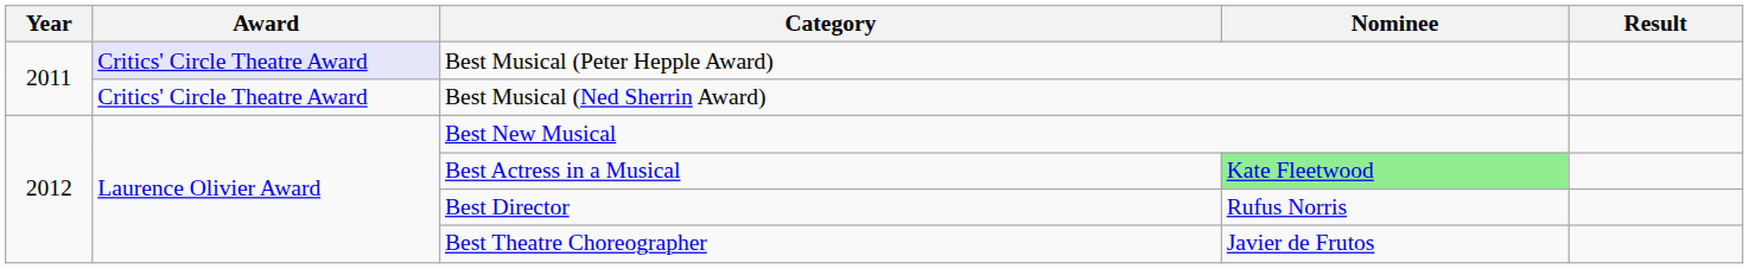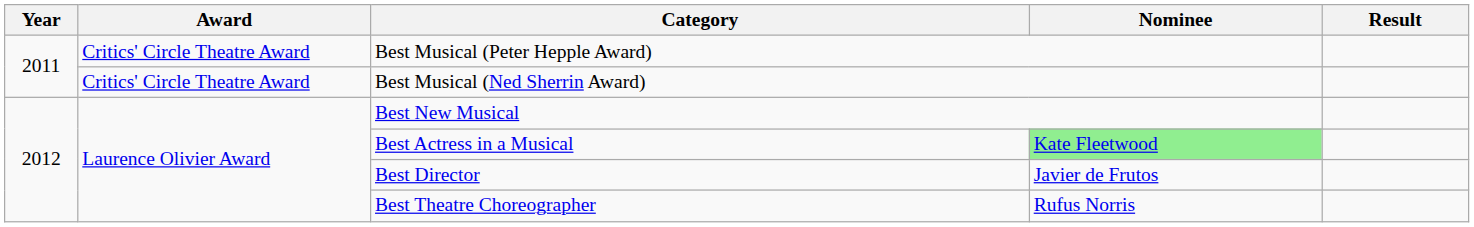 <table class="wikitable" style="width:95%;">
 <tr>
 <th style="width:5%;">Year</th>
 <th style="width:20%;">Award</th>
 <th style="width:45%;">Category</th>
 <th style="width:20%;">Nominee</th>
 <th style="width:10%;">Result</th>
 </tr>
 <tr>
 <td rowspan="2" style="text-align:center;">2011</td>
-<td style="background: lavender;"><a href='#'>Critics' Circle Theatre Award</a></td>
+<td><a href='#'>Critics' Circle Theatre Award</a></td>
 <td colspan="2">Best Musical (Peter Hepple Award)</td>
 <td></td>
 </tr>
 <tr>
 <td><a href='#'>Critics' Circle Theatre Award</a></td>
 <td colspan="2">Best Musical (<a href='#'>Ned Sherrin</a> Award)</td>
 <td></td>
 </tr>
 <tr>
 <td rowspan="4" style="text-align:center;">2012</td>
 <td rowspan="4"><a href='#'>Laurence Olivier Award</a></td>
 <td colspan="2"><a href='#'>Best New Musical</a></td>
 <td></td>
 </tr>
 <tr>
 <td><a href='#'>Best Actress in a Musical</a></td>
 <td style="background: lightgreen;"><a href='#'>Kate Fleetwood</a></td>
 <td></td>
 </tr>
 <tr>
 <td><a href='#'>Best Director</a></td>
-<td><a href='#'>Rufus Norris</a></td>
+<td><a href='#'>Javier de Frutos</a></td>
 <td></td>
 </tr>
 <tr>
 <td><a href='#'>Best Theatre Choreographer</a></td>
-<td><a href='#'>Javier de Frutos</a></td>
+<td><a href='#'>Rufus Norris</a></td>
 <td></td>
 </tr>
 </table>
